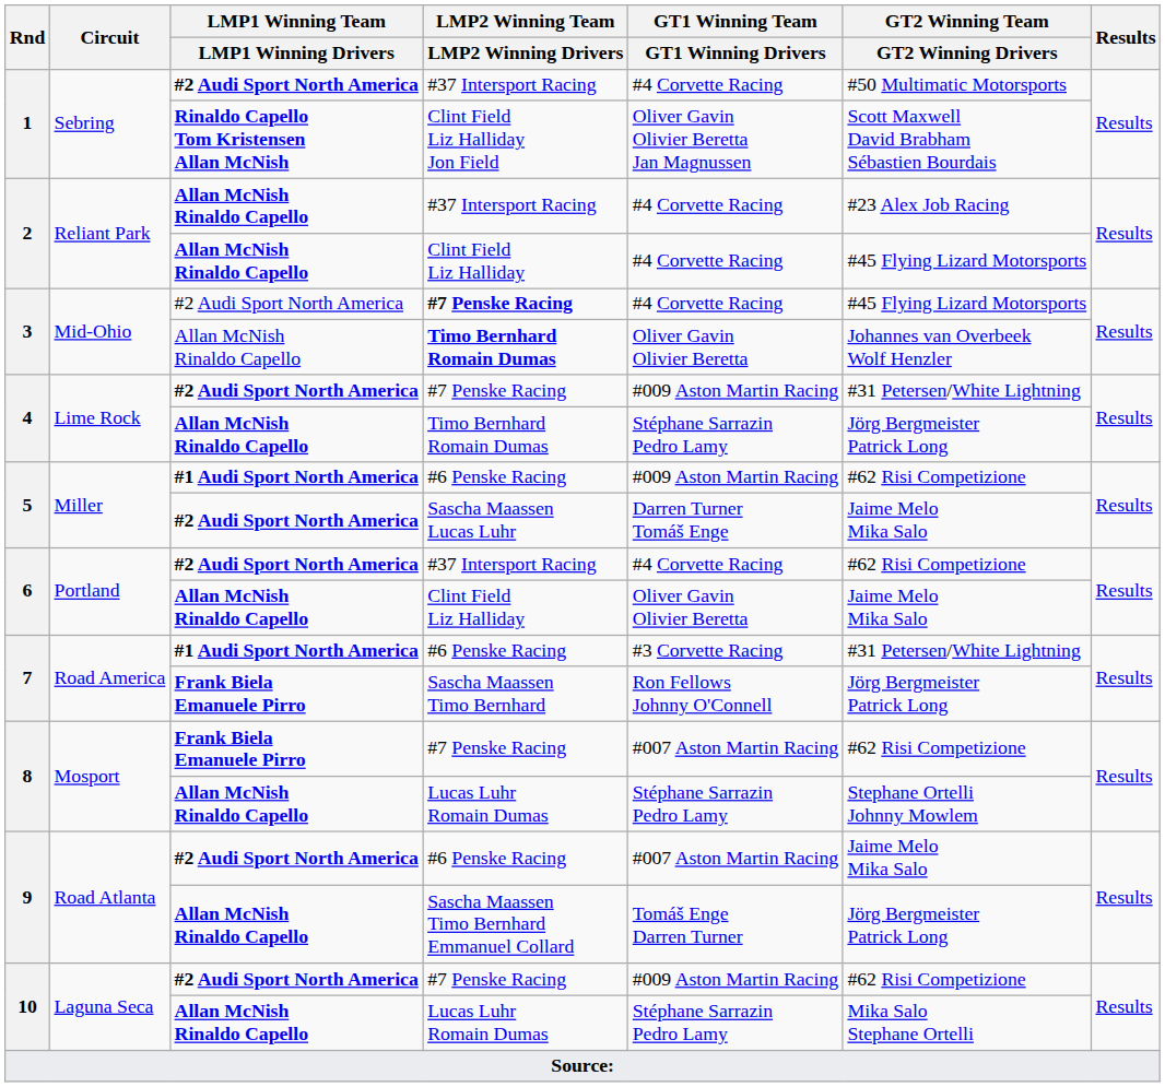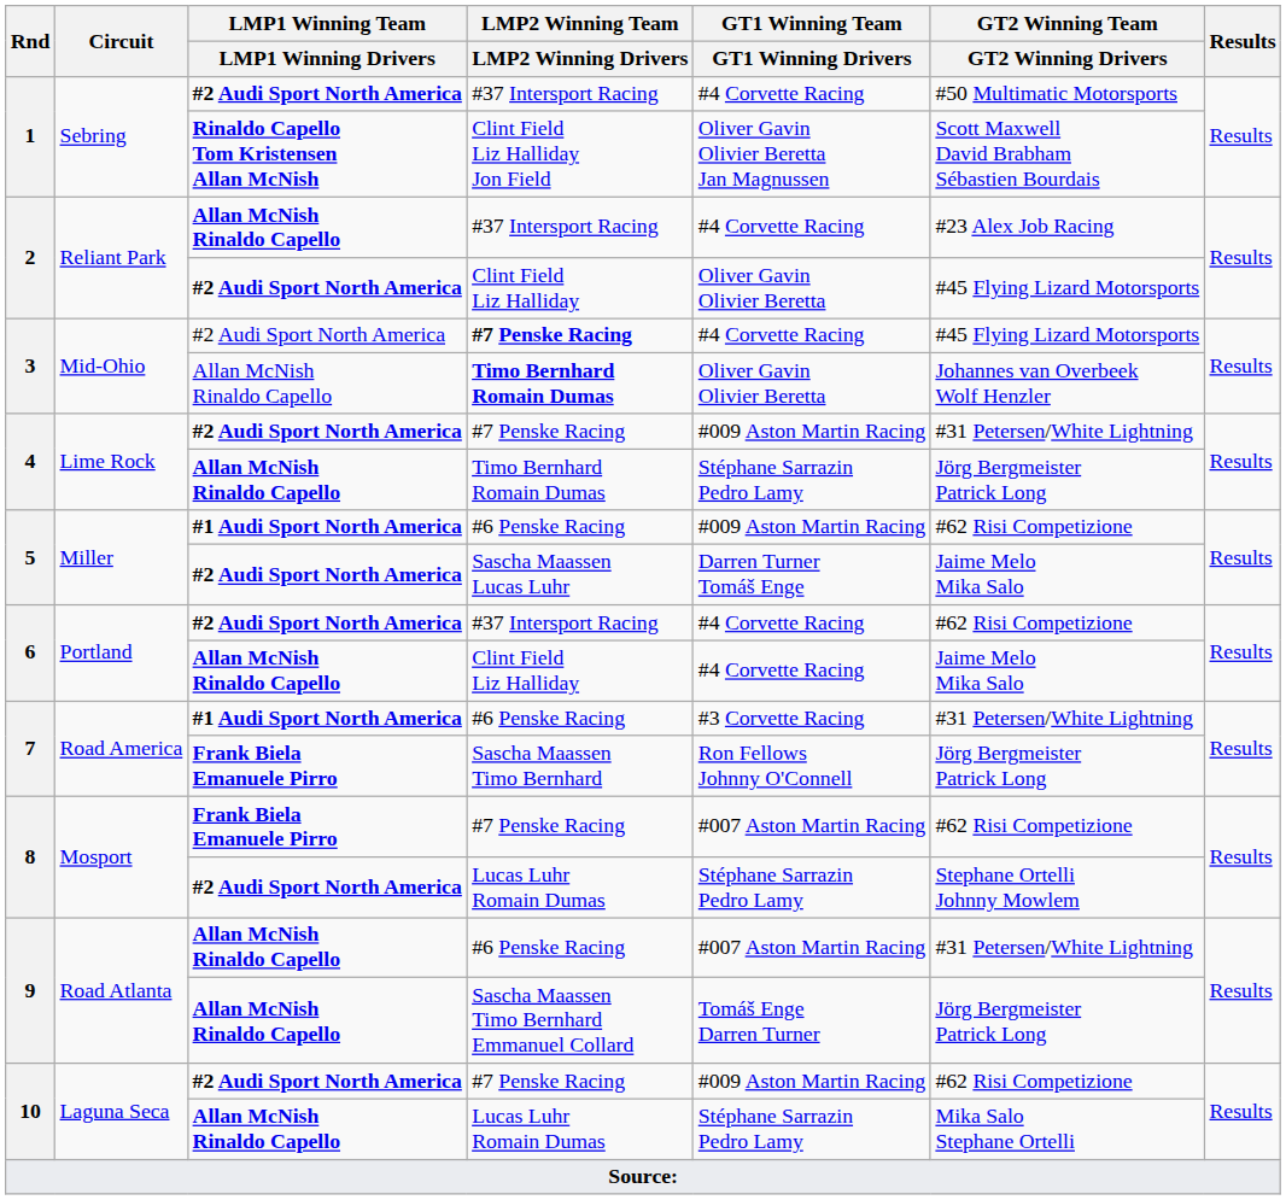 <table class="wikitable" style="font-size: 90%;">
 <tr>
 <th rowspan=2>Rnd</th>
 <th rowspan=2>Circuit</th>
 <th>LMP1 Winning Team</th>
 <th>LMP2 Winning Team</th>
 <th>GT1 Winning Team</th>
 <th>GT2 Winning Team</th>
 <th rowspan=2>Results</th>
 </tr>
 <tr>
 <th>LMP1 Winning Drivers</th>
 <th>LMP2 Winning Drivers</th>
 <th>GT1 Winning Drivers</th>
 <th>GT2 Winning Drivers</th>
 </tr>
 <tr>
 <th rowspan=2>1</th>
 <td rowspan=2><a href='#'>Sebring</a></td>
 <td> <strong>#2 <a href='#'>Audi Sport North America</a></strong></td>
 <td> #37 <a href='#'>Intersport Racing</a></td>
 <td> #4 <a href='#'>Corvette Racing</a></td>
 <td> #50 <a href='#'>Multimatic Motorsports</a></td>
 <td rowspan=2><a href='#'>Results</a></td>
 </tr>
 <tr>
 <td><strong> <a href='#'>Rinaldo Capello</a><br> <a href='#'>Tom Kristensen</a><br> <a href='#'>Allan McNish</a></strong></td>
 <td> <a href='#'>Clint Field</a><br> <a href='#'>Liz Halliday</a><br> <a href='#'>Jon Field</a></td>
 <td> <a href='#'>Oliver Gavin</a><br> <a href='#'>Olivier Beretta</a><br> <a href='#'>Jan Magnussen</a></td>
 <td> <a href='#'>Scott Maxwell</a><br> <a href='#'>David Brabham</a><br> <a href='#'>Sébastien Bourdais</a></td>
 </tr>
 <tr>
 <th rowspan=2>2</th>
 <td rowspan=2><a href='#'>Reliant Park</a></td>
 <td><strong> <a href='#'>Allan McNish</a><br> <a href='#'>Rinaldo Capello</a></strong></td>
 <td> #37 <a href='#'>Intersport Racing</a></td>
 <td> #4 <a href='#'>Corvette Racing</a></td>
 <td> #23 <a href='#'>Alex Job Racing</a></td>
 <td rowspan=2><a href='#'>Results</a></td>
 </tr>
 <tr>
-<td><strong> <a href='#'>Allan McNish</a><br> <a href='#'>Rinaldo Capello</a></strong></td>
+<td> <strong>#2 <a href='#'>Audi Sport North America</a></strong></td>
 <td> <a href='#'>Clint Field</a><br> <a href='#'>Liz Halliday</a></td>
-<td> #4 <a href='#'>Corvette Racing</a></td>
+<td> <a href='#'>Oliver Gavin</a><br> <a href='#'>Olivier Beretta</a></td>
 <td> #45 <a href='#'>Flying Lizard Motorsports</a></td>
 </tr>
 <tr>
 <th rowspan=2>3</th>
 <td rowspan=2><a href='#'>Mid-Ohio</a></td>
 <td> #2 <a href='#'>Audi Sport North America</a></td>
 <td> <strong>#7 <a href='#'>Penske Racing</a></strong></td>
 <td> #4 <a href='#'>Corvette Racing</a></td>
 <td> #45 <a href='#'>Flying Lizard Motorsports</a></td>
 <td rowspan=2><a href='#'>Results</a></td>
 </tr>
 <tr>
 <td> <a href='#'>Allan McNish</a><br> <a href='#'>Rinaldo Capello</a></td>
 <td><strong> <a href='#'>Timo Bernhard</a><br> <a href='#'>Romain Dumas</a></strong></td>
 <td> <a href='#'>Oliver Gavin</a><br> <a href='#'>Olivier Beretta</a></td>
 <td> <a href='#'>Johannes van Overbeek</a><br> <a href='#'>Wolf Henzler</a></td>
 </tr>
 <tr>
 <th rowspan=2>4</th>
 <td rowspan=2><a href='#'>Lime Rock</a></td>
 <td> <strong>#2 <a href='#'>Audi Sport North America</a></strong></td>
 <td> #7 <a href='#'>Penske Racing</a></td>
 <td> #009 <a href='#'>Aston Martin Racing</a></td>
 <td> #31 <a href='#'>Petersen</a>/<a href='#'>White Lightning</a></td>
 <td rowspan=2><a href='#'>Results</a></td>
 </tr>
 <tr>
 <td><strong> <a href='#'>Allan McNish</a><br> <a href='#'>Rinaldo Capello</a></strong></td>
 <td> <a href='#'>Timo Bernhard</a><br> <a href='#'>Romain Dumas</a></td>
 <td> <a href='#'>Stéphane Sarrazin</a><br> <a href='#'>Pedro Lamy</a></td>
 <td> <a href='#'>Jörg Bergmeister</a><br> <a href='#'>Patrick Long</a></td>
 </tr>
 <tr>
 <th rowspan=2>5</th>
 <td rowspan=2><a href='#'>Miller</a></td>
 <td> <strong>#1 <a href='#'>Audi Sport North America</a></strong></td>
 <td> #6 <a href='#'>Penske Racing</a></td>
 <td> #009 <a href='#'>Aston Martin Racing</a></td>
 <td> #62 <a href='#'>Risi Competizione</a></td>
 <td rowspan=2><a href='#'>Results</a></td>
 </tr>
 <tr>
 <td><strong> #2 <a href='#'>Audi Sport North America</a></strong></td>
 <td> <a href='#'>Sascha Maassen</a><br> <a href='#'>Lucas Luhr</a></td>
 <td> <a href='#'>Darren Turner</a><br> <a href='#'>Tomáš Enge</a></td>
 <td> <a href='#'>Jaime Melo</a><br> <a href='#'>Mika Salo</a></td>
 </tr>
 <tr>
 <th rowspan=2>6</th>
 <td rowspan=2><a href='#'>Portland</a></td>
 <td> <strong>#2 <a href='#'>Audi Sport North America</a></strong></td>
 <td> #37 <a href='#'>Intersport Racing</a></td>
 <td> #4 <a href='#'>Corvette Racing</a></td>
 <td> #62 <a href='#'>Risi Competizione</a></td>
 <td rowspan=2><a href='#'>Results</a></td>
 </tr>
 <tr>
 <td><strong> <a href='#'>Allan McNish</a><br> <a href='#'>Rinaldo Capello</a></strong></td>
 <td> <a href='#'>Clint Field</a><br> <a href='#'>Liz Halliday</a></td>
-<td> <a href='#'>Oliver Gavin</a><br> <a href='#'>Olivier Beretta</a></td>
+<td> #4 <a href='#'>Corvette Racing</a></td>
 <td> <a href='#'>Jaime Melo</a><br> <a href='#'>Mika Salo</a></td>
 </tr>
 <tr>
 <th rowspan=2>7</th>
 <td rowspan=2><a href='#'>Road America</a></td>
 <td> <strong>#1 <a href='#'>Audi Sport North America</a></strong></td>
 <td> #6 <a href='#'>Penske Racing</a></td>
 <td> #3 <a href='#'>Corvette Racing</a></td>
 <td> #31 <a href='#'>Petersen</a>/<a href='#'>White Lightning</a></td>
 <td rowspan=2><a href='#'>Results</a></td>
 </tr>
 <tr>
 <td><strong> <a href='#'>Frank Biela</a><br> <a href='#'>Emanuele Pirro</a></strong></td>
 <td> <a href='#'>Sascha Maassen</a><br> <a href='#'>Timo Bernhard</a></td>
 <td> <a href='#'>Ron Fellows</a><br> <a href='#'>Johnny O'Connell</a></td>
 <td> <a href='#'>Jörg Bergmeister</a><br> <a href='#'>Patrick Long</a></td>
 </tr>
 <tr>
 <th rowspan=2>8</th>
 <td rowspan=2><a href='#'>Mosport</a></td>
 <td><strong> <a href='#'>Frank Biela</a><br> <a href='#'>Emanuele Pirro</a></strong></td>
 <td> #7 <a href='#'>Penske Racing</a></td>
 <td> #007 <a href='#'>Aston Martin Racing</a></td>
 <td> #62 <a href='#'>Risi Competizione</a></td>
 <td rowspan=2><a href='#'>Results</a></td>
 </tr>
 <tr>
-<td><strong> <a href='#'>Allan McNish</a><br> <a href='#'>Rinaldo Capello</a></strong></td>
+<td><strong> #2 <a href='#'>Audi Sport North America</a></strong></td>
 <td> <a href='#'>Lucas Luhr</a><br> <a href='#'>Romain Dumas</a></td>
 <td> <a href='#'>Stéphane Sarrazin</a><br> <a href='#'>Pedro Lamy</a></td>
 <td> <a href='#'>Stephane Ortelli</a><br> <a href='#'>Johnny Mowlem</a></td>
 </tr>
 <tr>
 <th rowspan=2>9</th>
 <td rowspan=2><a href='#'>Road Atlanta</a></td>
-<td><strong> #2 <a href='#'>Audi Sport North America</a></strong></td>
+<td><strong> <a href='#'>Allan McNish</a><br> <a href='#'>Rinaldo Capello</a></strong></td>
 <td> #6 <a href='#'>Penske Racing</a></td>
 <td> #007 <a href='#'>Aston Martin Racing</a></td>
-<td> <a href='#'>Jaime Melo</a><br> <a href='#'>Mika Salo</a></td>
+<td> #31 <a href='#'>Petersen</a>/<a href='#'>White Lightning</a></td>
 <td rowspan=2><a href='#'>Results</a></td>
 </tr>
 <tr>
 <td><strong> <a href='#'>Allan McNish</a><br> <a href='#'>Rinaldo Capello</a></strong></td>
 <td> <a href='#'>Sascha Maassen</a><br> <a href='#'>Timo Bernhard</a><br> <a href='#'>Emmanuel Collard</a></td>
 <td> <a href='#'>Tomáš Enge</a><br> <a href='#'>Darren Turner</a></td>
 <td> <a href='#'>Jörg Bergmeister</a><br> <a href='#'>Patrick Long</a></td>
 </tr>
 <tr>
 <th rowspan=2>10</th>
 <td rowspan=2><a href='#'>Laguna Seca</a></td>
 <td><strong> #2 <a href='#'>Audi Sport North America</a></strong></td>
 <td> #7 <a href='#'>Penske Racing</a></td>
 <td> #009 <a href='#'>Aston Martin Racing</a></td>
 <td> #62 <a href='#'>Risi Competizione</a></td>
 <td rowspan=2><a href='#'>Results</a></td>
 </tr>
 <tr>
 <td><strong> <a href='#'>Allan McNish</a><br> <a href='#'>Rinaldo Capello</a></strong></td>
 <td> <a href='#'>Lucas Luhr</a><br> <a href='#'>Romain Dumas</a></td>
 <td> <a href='#'>Stéphane Sarrazin</a><br> <a href='#'>Pedro Lamy</a></td>
 <td> <a href='#'>Mika Salo</a><br> <a href='#'>Stephane Ortelli</a></td>
 </tr>
 <tr class="sortbottom">
 <td colspan="7" style="background-color:#EAECF0;text-align:center"><strong>Source:</strong></td>
 </tr>
 </table>
